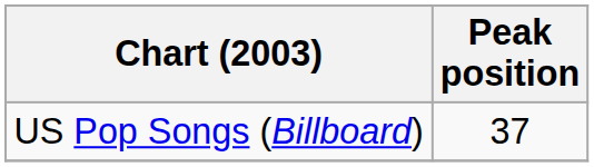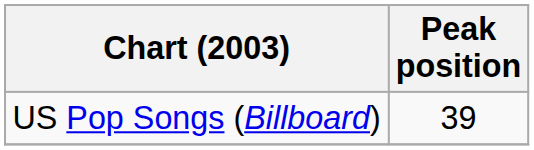 <table class="wikitable">
 <tr>
 <th align="left">Chart (2003)</th>
 <th align="left">Peak<br>position</th>
 </tr>
 <tr>
 <td align="left">US <a href='#'>Pop Songs</a> (<em><a href='#'>Billboard</a></em>)</td>
-<td align="center">37</td>
+<td align="center">39</td>
 </tr>
 <tr>
 </tr>
 </table>
